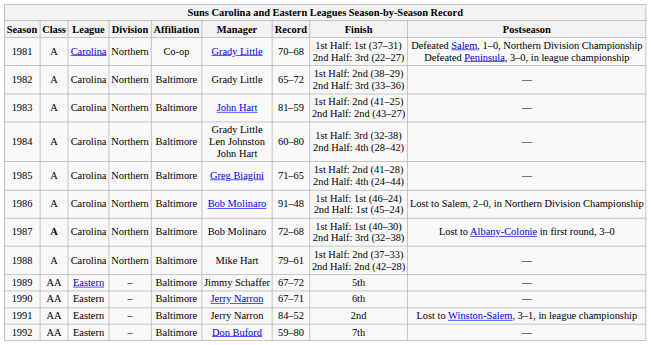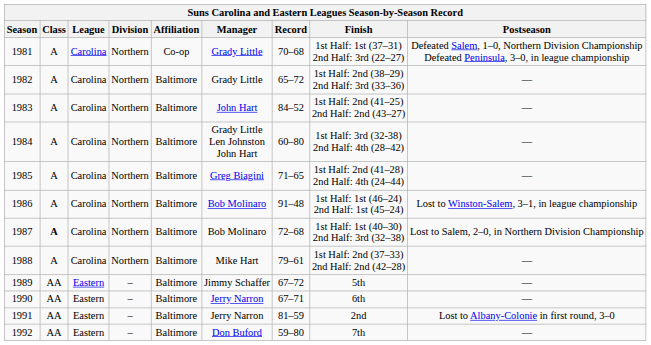 <table class="wikitable collapsible collapsed" style="text-align:center;">
 <tr style="font-weight:bold; background:#ddd;"|>
 <th colspan="9">Suns Carolina and Eastern Leagues Season-by-Season Record</th>
 </tr>
 <tr>
 <th>Season</th>
 <th>Class</th>
 <th>League</th>
 <th>Division</th>
 <th>Affiliation</th>
 <th>Manager</th>
 <th>Record</th>
 <th>Finish</th>
 <th>Postseason</th>
 </tr>
 <tr>
 <td>1981</td>
 <td>A</td>
 <td><a href='#'>Carolina</a></td>
 <td>Northern</td>
 <td>Co-op</td>
 <td><a href='#'>Grady Little</a></td>
 <td>70–68</td>
 <td>1st Half: 1st (37–31)<br> 2nd Half: 3rd (22–27)</td>
 <td>Defeated <a href='#'>Salem</a>, 1–0, Northern Division Championship<br>Defeated <a href='#'>Peninsula</a>, 3–0, in league championship</td>
 </tr>
 <tr>
 <td>1982</td>
 <td>A</td>
 <td>Carolina</td>
 <td>Northern</td>
 <td>Baltimore</td>
 <td>Grady Little</td>
 <td>65–72</td>
 <td>1st Half: 2nd (38–29)<br> 2nd Half: 3rd (33–36)</td>
 <td>—</td>
 </tr>
 <tr>
 <td>1983</td>
 <td>A</td>
 <td>Carolina</td>
 <td>Northern</td>
 <td>Baltimore</td>
 <td><a href='#'>John Hart</a></td>
-<td>81–59</td>
+<td>84–52</td>
 <td>1st Half: 2nd (41–25)<br> 2nd Half: 2nd (43–27)</td>
 <td>—</td>
 </tr>
 <tr>
 <td>1984</td>
 <td>A</td>
 <td>Carolina</td>
 <td>Northern</td>
 <td>Baltimore</td>
 <td>Grady Little <br> Len Johnston <br> John Hart</td>
 <td>60–80</td>
 <td>1st Half: 3rd (32-38)<br> 2nd Half: 4th (28–42)</td>
 <td>—</td>
 </tr>
 <tr>
 <td>1985</td>
 <td>A</td>
 <td>Carolina</td>
 <td>Northern</td>
 <td>Baltimore</td>
 <td><a href='#'>Greg Biagini</a></td>
 <td>71–65</td>
 <td>1st Half: 2nd (41–28)<br> 2nd Half: 4th (24–44)</td>
 <td>—</td>
 </tr>
 <tr>
 <td>1986</td>
 <td>A</td>
 <td>Carolina</td>
 <td>Northern</td>
 <td>Baltimore</td>
 <td><a href='#'>Bob Molinaro</a></td>
 <td>91–48</td>
 <td>1st Half: 1st (46–24) <br> 2nd Half: 1st (45–24)</td>
-<td>Lost to Salem, 2–0, in Northern Division Championship</td>
+<td>Lost to <a href='#'>Winston-Salem</a>, 3–1, in league championship</td>
 </tr>
 <tr>
 <td>1987</td>
 <td><strong>A</strong></td>
 <td>Carolina</td>
 <td>Northern</td>
 <td>Baltimore</td>
 <td>Bob Molinaro</td>
 <td>72–68</td>
 <td>1st Half: 1st (40–30) <br> 2nd Half: 3rd (32–38)</td>
-<td>Lost to <a href='#'>Albany-Colonie</a> in first round, 3–0</td>
+<td>Lost to Salem, 2–0, in Northern Division Championship</td>
 </tr>
 <tr>
 <td>1988</td>
 <td>A</td>
 <td>Carolina</td>
 <td>Northern</td>
 <td>Baltimore</td>
 <td>Mike Hart</td>
 <td>79–61</td>
 <td>1st Half: 2nd (37–33) <br> 2nd Half: 2nd (42–28)</td>
 <td>—</td>
 </tr>
 <tr>
 <td>1989</td>
 <td>AA</td>
 <td><a href='#'>Eastern</a></td>
 <td>–</td>
 <td>Baltimore</td>
 <td>Jimmy Schaffer</td>
 <td>67–72</td>
 <td>5th</td>
 <td>—</td>
 </tr>
 <tr>
 <td>1990</td>
 <td>AA</td>
 <td>Eastern</td>
 <td>–</td>
 <td>Baltimore</td>
 <td><a href='#'>Jerry Narron</a></td>
 <td>67–71</td>
 <td>6th</td>
 <td>—</td>
 </tr>
 <tr>
 <td>1991</td>
 <td>AA</td>
 <td>Eastern</td>
 <td>–</td>
 <td>Baltimore</td>
 <td>Jerry Narron</td>
-<td>84–52</td>
+<td>81–59</td>
 <td>2nd</td>
-<td>Lost to <a href='#'>Winston-Salem</a>, 3–1, in league championship</td>
+<td>Lost to <a href='#'>Albany-Colonie</a> in first round, 3–0</td>
 </tr>
 <tr>
 <td>1992</td>
 <td>AA</td>
 <td>Eastern</td>
 <td>–</td>
 <td>Baltimore</td>
 <td><a href='#'>Don Buford</a></td>
 <td>59–80</td>
 <td>7th</td>
 <td>—</td>
 </tr>
 </table>
